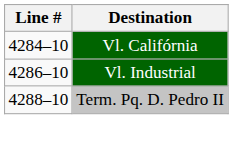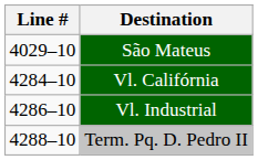 <table class="wikitable">
 <tr>
 <th align="center">Line #</th>
 <th align="center">Destination</th>
+</tr>
+<tr>
+<td align="center">4029–10</td>
+<td align="center" bgcolor="006400" style="color:white">São Mateus</td>
 </tr>
 <tr>
 <td align="center">4284–10</td>
 <td align="center" bgcolor="006400" style="color:white">Vl. Califórnia</td>
 </tr>
 <tr>
 <td align="center">4286–10</td>
 <td align="center" bgcolor="006400" style="color:white">Vl. Industrial</td>
 </tr>
 <tr>
 <td align="center">4288–10</td>
 <td align="center" bgcolor="c4c4c4">Term. Pq. D. Pedro II</td>
 </tr>
 </table>
